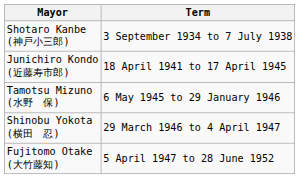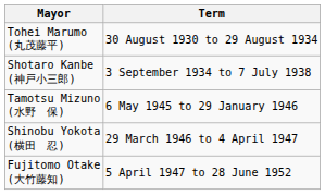 <table class="wikitable">
 <tr>
 <th>Mayor</th>
 <th>Term</th>
 </tr>
 <tr>
+<td>Tohei Marumo<br>(丸茂藤平)<br></td>
+<td>30 August 1930 to 29 August 1934</td>
+</tr>
+<tr>
 <td>Shotaro Kanbe<br>(神戸小三郎)<br></td>
 <td>3 September 1934 to 7 July 1938</td>
-</tr>
-<tr>
-<td>Junichiro Kondo<br>(近藤寿市郎)<br></td>
-<td>18 April 1941 to 17 April 1945</td>
 </tr>
 <tr>
 <td>Tamotsu Mizuno<br>(水野　保)<br></td>
 <td>6 May 1945 to 29 January 1946</td>
 </tr>
 <tr>
 <td>Shinobu Yokota<br>(横田　忍)<br></td>
 <td>29 March 1946 to 4 April 1947</td>
 </tr>
 <tr>
 <td>Fujitomo Otake<br>(大竹藤知)<br></td>
 <td>5 April 1947 to 28 June 1952</td>
 </tr>
 </table>
